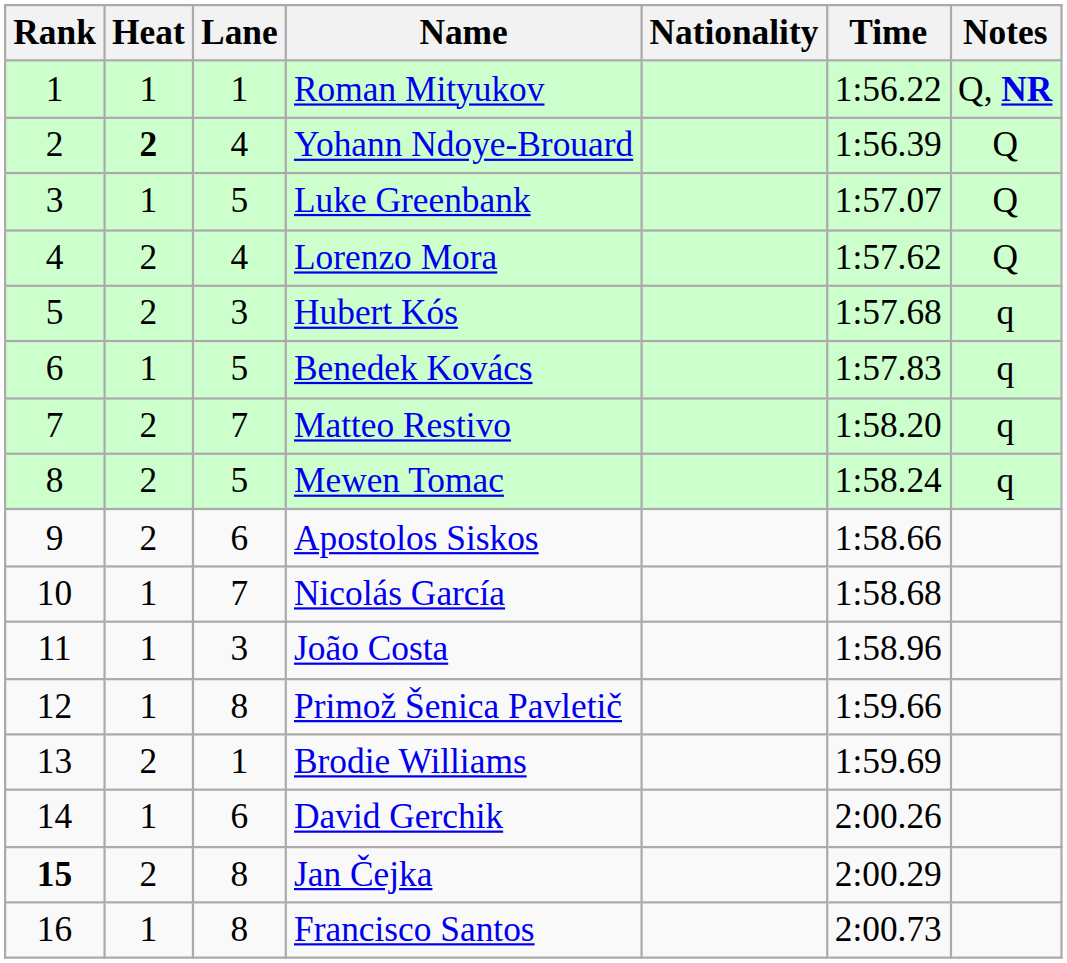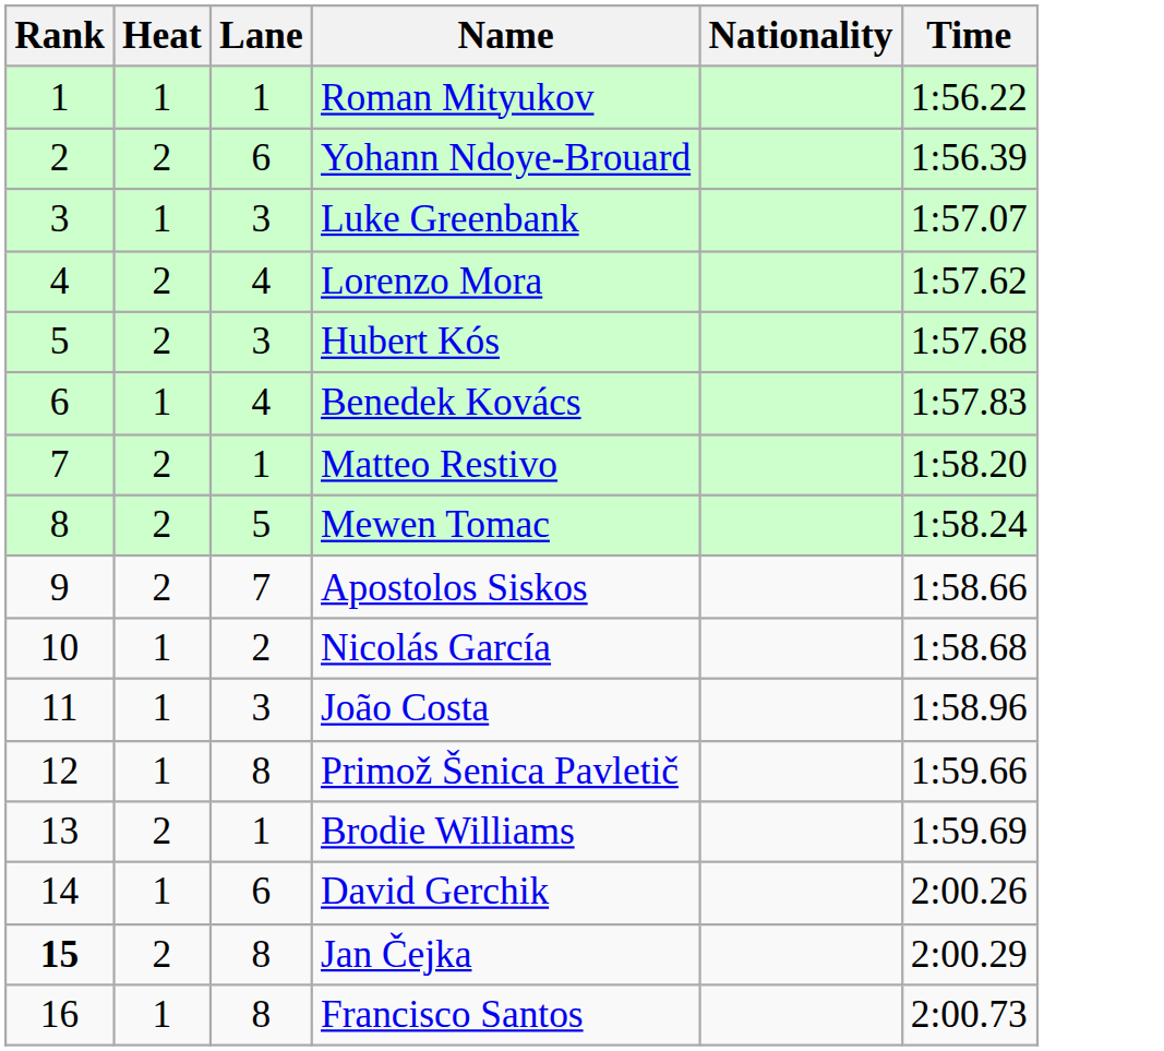 <table class="wikitable sortable" style="text-align:center">
 <tr>
 <th>Rank</th>
 <th>Heat</th>
 <th>Lane</th>
 <th>Name</th>
 <th>Nationality</th>
 <th>Time</th>
-<th>Notes</th>
 </tr>
 <tr bgcolor=ccffcc>
 <td>1</td>
 <td>1</td>
 <td>1</td>
 <td align=left><a href='#'>Roman Mityukov</a></td>
 <td align=left></td>
 <td>1:56.22</td>
-<td>Q, <strong><a href='#'>NR</a></strong></td>
 </tr>
 <tr bgcolor=ccffcc>
 <td>2</td>
-<td><strong>2</strong></td>
-<td>4</td>
+<td>2</td>
+<td>6</td>
 <td align=left><a href='#'>Yohann Ndoye-Brouard</a></td>
 <td align=left></td>
 <td>1:56.39</td>
-<td>Q</td>
 </tr>
 <tr bgcolor=ccffcc>
 <td>3</td>
 <td>1</td>
-<td>5</td>
+<td>3</td>
 <td align=left><a href='#'>Luke Greenbank</a></td>
 <td align=left></td>
 <td>1:57.07</td>
-<td>Q</td>
 </tr>
 <tr bgcolor=ccffcc>
 <td>4</td>
 <td>2</td>
 <td>4</td>
 <td align=left><a href='#'>Lorenzo Mora</a></td>
 <td align=left></td>
 <td>1:57.62</td>
-<td>Q</td>
 </tr>
 <tr bgcolor=ccffcc>
 <td>5</td>
 <td>2</td>
 <td>3</td>
 <td align=left><a href='#'>Hubert Kós</a></td>
 <td align=left></td>
 <td>1:57.68</td>
-<td>q</td>
 </tr>
 <tr bgcolor=ccffcc>
 <td>6</td>
 <td>1</td>
-<td>5</td>
+<td>4</td>
 <td align=left><a href='#'>Benedek Kovács</a></td>
 <td align=left></td>
 <td>1:57.83</td>
-<td>q</td>
 </tr>
 <tr bgcolor=ccffcc>
 <td>7</td>
 <td>2</td>
-<td>7</td>
+<td>1</td>
 <td align=left><a href='#'>Matteo Restivo</a></td>
 <td align=left></td>
 <td>1:58.20</td>
-<td>q</td>
 </tr>
 <tr bgcolor=ccffcc>
 <td>8</td>
 <td>2</td>
 <td>5</td>
 <td align=left><a href='#'>Mewen Tomac</a></td>
 <td align=left></td>
 <td>1:58.24</td>
-<td>q</td>
 </tr>
 <tr>
 <td>9</td>
 <td>2</td>
-<td>6</td>
+<td>7</td>
 <td align=left><a href='#'>Apostolos Siskos</a></td>
 <td align=left></td>
 <td>1:58.66</td>
-<td></td>
 </tr>
 <tr>
 <td>10</td>
 <td>1</td>
-<td>7</td>
+<td>2</td>
 <td align=left><a href='#'>Nicolás García</a></td>
 <td align=left></td>
 <td>1:58.68</td>
-<td></td>
 </tr>
 <tr>
 <td>11</td>
 <td>1</td>
 <td>3</td>
 <td align=left><a href='#'>João Costa</a></td>
 <td align=left></td>
 <td>1:58.96</td>
-<td></td>
 </tr>
 <tr>
 <td>12</td>
 <td>1</td>
 <td>8</td>
 <td align=left><a href='#'>Primož Šenica Pavletič</a></td>
 <td align=left></td>
 <td>1:59.66</td>
-<td></td>
 </tr>
 <tr>
 <td>13</td>
 <td>2</td>
 <td>1</td>
 <td align=left><a href='#'>Brodie Williams</a></td>
 <td align=left></td>
 <td>1:59.69</td>
-<td></td>
 </tr>
 <tr>
 <td>14</td>
 <td>1</td>
 <td>6</td>
 <td align=left><a href='#'>David Gerchik</a></td>
 <td align=left></td>
 <td>2:00.26</td>
-<td></td>
 </tr>
 <tr>
 <td><strong>15</strong></td>
 <td>2</td>
 <td>8</td>
 <td align=left><a href='#'>Jan Čejka</a></td>
 <td align=left></td>
 <td>2:00.29</td>
-<td></td>
 </tr>
 <tr>
 <td>16</td>
 <td>1</td>
 <td>8</td>
 <td align=left><a href='#'>Francisco Santos</a></td>
 <td align=left></td>
 <td>2:00.73</td>
-<td></td>
 </tr>
 </table>
